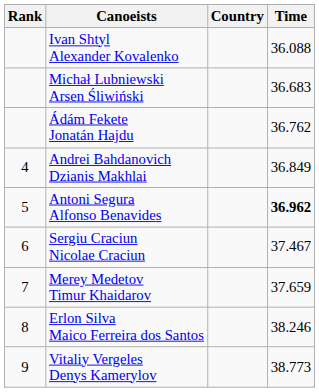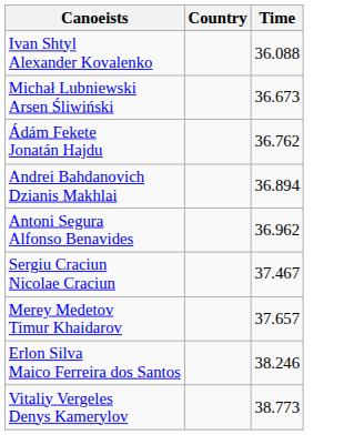 <table class="wikitable" style="text-align:center">
 <tr>
-<th>Rank</th>
 <th>Canoeists</th>
 <th>Country</th>
 <th>Time</th>
 </tr>
 <tr>
-<td></td>
 <td align="left"><a href='#'>Ivan Shtyl</a><br><a href='#'>Alexander Kovalenko</a></td>
 <td align="left"></td>
 <td>36.088</td>
 </tr>
 <tr>
-<td></td>
 <td align="left"><a href='#'>Michał Lubniewski</a><br><a href='#'>Arsen Śliwiński</a></td>
 <td align="left"></td>
-<td>36.683</td>
+<td>36.673</td>
 </tr>
 <tr>
-<td></td>
 <td align="left"><a href='#'>Ádám Fekete</a><br><a href='#'>Jonatán Hajdu</a></td>
 <td align="left"></td>
 <td>36.762</td>
 </tr>
 <tr>
-<td>4</td>
 <td align="left"><a href='#'>Andrei Bahdanovich</a><br><a href='#'>Dzianis Makhlai</a></td>
 <td align="left"></td>
-<td>36.849</td>
+<td>36.894</td>
 </tr>
 <tr>
-<td>5</td>
 <td align="left"><a href='#'>Antoni Segura</a><br><a href='#'>Alfonso Benavides</a></td>
 <td align="left"></td>
-<td><strong>36.962</strong></td>
+<td>36.962</td>
 </tr>
 <tr>
-<td>6</td>
 <td align="left"><a href='#'>Sergiu Craciun</a><br><a href='#'>Nicolae Craciun</a></td>
 <td align="left"></td>
 <td>37.467</td>
 </tr>
 <tr>
-<td>7</td>
 <td align="left"><a href='#'>Merey Medetov</a><br><a href='#'>Timur Khaidarov</a></td>
 <td align="left"></td>
-<td>37.659</td>
+<td>37.657</td>
 </tr>
 <tr>
-<td>8</td>
 <td align="left"><a href='#'>Erlon Silva</a><br><a href='#'>Maico Ferreira dos Santos</a></td>
 <td align="left"></td>
 <td>38.246</td>
 </tr>
 <tr>
-<td>9</td>
 <td align="left"><a href='#'>Vitaliy Vergeles</a><br><a href='#'>Denys Kamerylov</a></td>
 <td align="left"></td>
 <td>38.773</td>
 </tr>
 </table>
